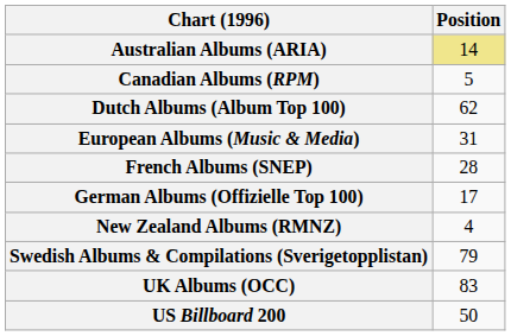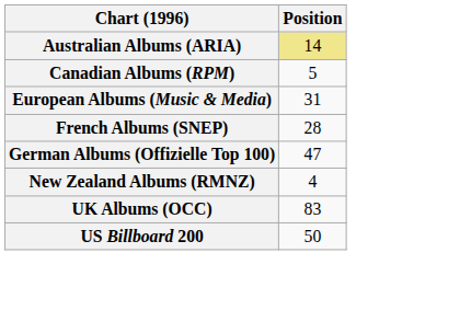 <table class="wikitable sortable plainrowheaders" style="text-align:center;">
 <tr>
 <th scope="column">Chart (1996)</th>
 <th scope="column">Position</th>
 </tr>
 <tr>
 <th scope="row">Australian Albums (ARIA)</th>
 <td style="background: khaki;">14</td>
 </tr>
 <tr>
 <th scope="row">Canadian Albums (<em>RPM</em>)</th>
 <td>5</td>
 </tr>
 <tr>
-<th scope="row">Dutch Albums (Album Top 100)</th>
-<td>62</td>
-</tr>
-<tr>
 <th scope="row">European Albums (<em>Music & Media</em>)</th>
 <td>31</td>
 </tr>
 <tr>
 <th scope="row">French Albums (SNEP)</th>
 <td>28</td>
 </tr>
 <tr>
 <th scope="row">German Albums (Offizielle Top 100)</th>
-<td>17</td>
+<td>47</td>
 </tr>
 <tr>
 <th scope="row">New Zealand Albums (RMNZ)</th>
 <td>4</td>
-</tr>
-<tr>
-<th scope="row">Swedish Albums & Compilations (Sverigetopplistan)</th>
-<td>79</td>
 </tr>
 <tr>
 <th scope="row">UK Albums (OCC)</th>
 <td>83</td>
 </tr>
 <tr>
 <th scope="row">US <em>Billboard</em> 200</th>
 <td>50</td>
 </tr>
 </table>
